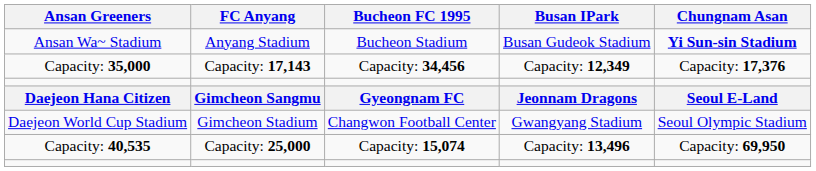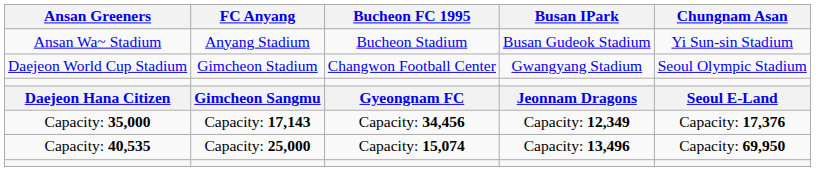 <table class="wikitable" style="text-align:center">
 <tr>
 <th><a href='#'>Ansan Greeners</a></th>
 <th><a href='#'>FC Anyang</a></th>
 <th><a href='#'>Bucheon FC 1995</a></th>
 <th><a href='#'>Busan IPark</a></th>
 <th><a href='#'>Chungnam Asan</a></th>
 </tr>
 <tr>
 <td><a href='#'>Ansan Wa~ Stadium</a></td>
 <td><a href='#'>Anyang Stadium</a></td>
 <td><a href='#'>Bucheon Stadium</a></td>
 <td><a href='#'>Busan Gudeok Stadium</a></td>
-<td><strong><a href='#'>Yi Sun-sin Stadium</a></strong></td>
+<td><a href='#'>Yi Sun-sin Stadium</a></td>
 </tr>
 <tr>
-<td>Capacity: <strong>35,000</strong></td>
-<td>Capacity: <strong>17,143</strong></td>
-<td>Capacity: <strong>34,456</strong></td>
-<td>Capacity: <strong>12,349</strong></td>
-<td>Capacity: <strong>17,376</strong></td>
+<td><a href='#'>Daejeon World Cup Stadium</a></td>
+<td><a href='#'>Gimcheon Stadium</a></td>
+<td><a href='#'>Changwon Football Center</a></td>
+<td><a href='#'>Gwangyang Stadium</a></td>
+<td><a href='#'>Seoul Olympic Stadium</a></td>
 </tr>
 <tr>
 <td></td>
 <td></td>
 <td></td>
 <td></td>
 <td></td>
 </tr>
 <tr>
 <th><a href='#'>Daejeon Hana Citizen</a></th>
 <th><a href='#'>Gimcheon Sangmu</a></th>
 <th><a href='#'>Gyeongnam FC</a></th>
 <th><a href='#'>Jeonnam Dragons</a></th>
 <th><a href='#'>Seoul E-Land</a></th>
 </tr>
 <tr>
-<td><a href='#'>Daejeon World Cup Stadium</a></td>
-<td><a href='#'>Gimcheon Stadium</a></td>
-<td><a href='#'>Changwon Football Center</a></td>
-<td><a href='#'>Gwangyang Stadium</a></td>
-<td><a href='#'>Seoul Olympic Stadium</a></td>
+<td>Capacity: <strong>35,000</strong></td>
+<td>Capacity: <strong>17,143</strong></td>
+<td>Capacity: <strong>34,456</strong></td>
+<td>Capacity: <strong>12,349</strong></td>
+<td>Capacity: <strong>17,376</strong></td>
 </tr>
 <tr>
 <td>Capacity: <strong>40,535</strong></td>
 <td>Capacity: <strong>25,000</strong></td>
 <td>Capacity: <strong>15,074</strong></td>
 <td>Capacity: <strong>13,496</strong></td>
 <td>Capacity: <strong>69,950</strong></td>
 </tr>
 <tr>
 <td></td>
 <td></td>
 <td></td>
 <td></td>
 <td></td>
 </tr>
 </table>
